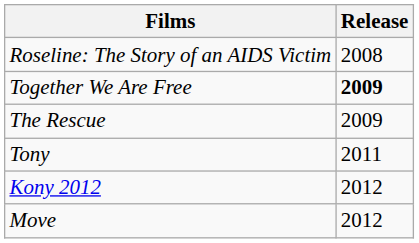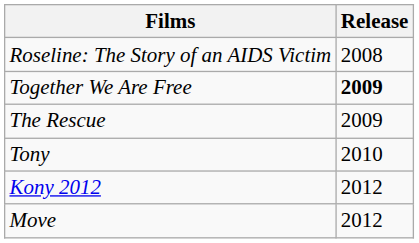 <table class="wikitable">
 <tr>
 <th scope="col">Films</th>
 <th scope="col">Release</th>
 </tr>
 <tr>
 <td><em>Roseline: The Story of an AIDS Victim</em></td>
 <td>2008</td>
 </tr>
 <tr>
 <td><em>Together We Are Free</em></td>
 <td><strong>2009</strong></td>
 </tr>
 <tr>
 <td><em>The Rescue</em></td>
 <td>2009</td>
 </tr>
 <tr>
 <td><em>Tony</em></td>
-<td>2011</td>
+<td>2010</td>
 </tr>
 <tr>
 <td><em><a href='#'>Kony 2012</a></em></td>
 <td>2012</td>
 </tr>
 <tr>
 <td><em>Move </em></td>
 <td>2012</td>
 </tr>
 </table>
